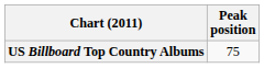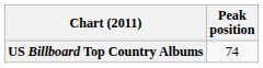 <table class="wikitable plainrowheaders" style="text-align:center">
 <tr>
 <th>Chart (2011)</th>
 <th>Peak<br>position</th>
 </tr>
 <tr>
 <th scope="row">US <em>Billboard</em> Top Country Albums</th>
-<td>75</td>
+<td>74</td>
 </tr>
 </table>
